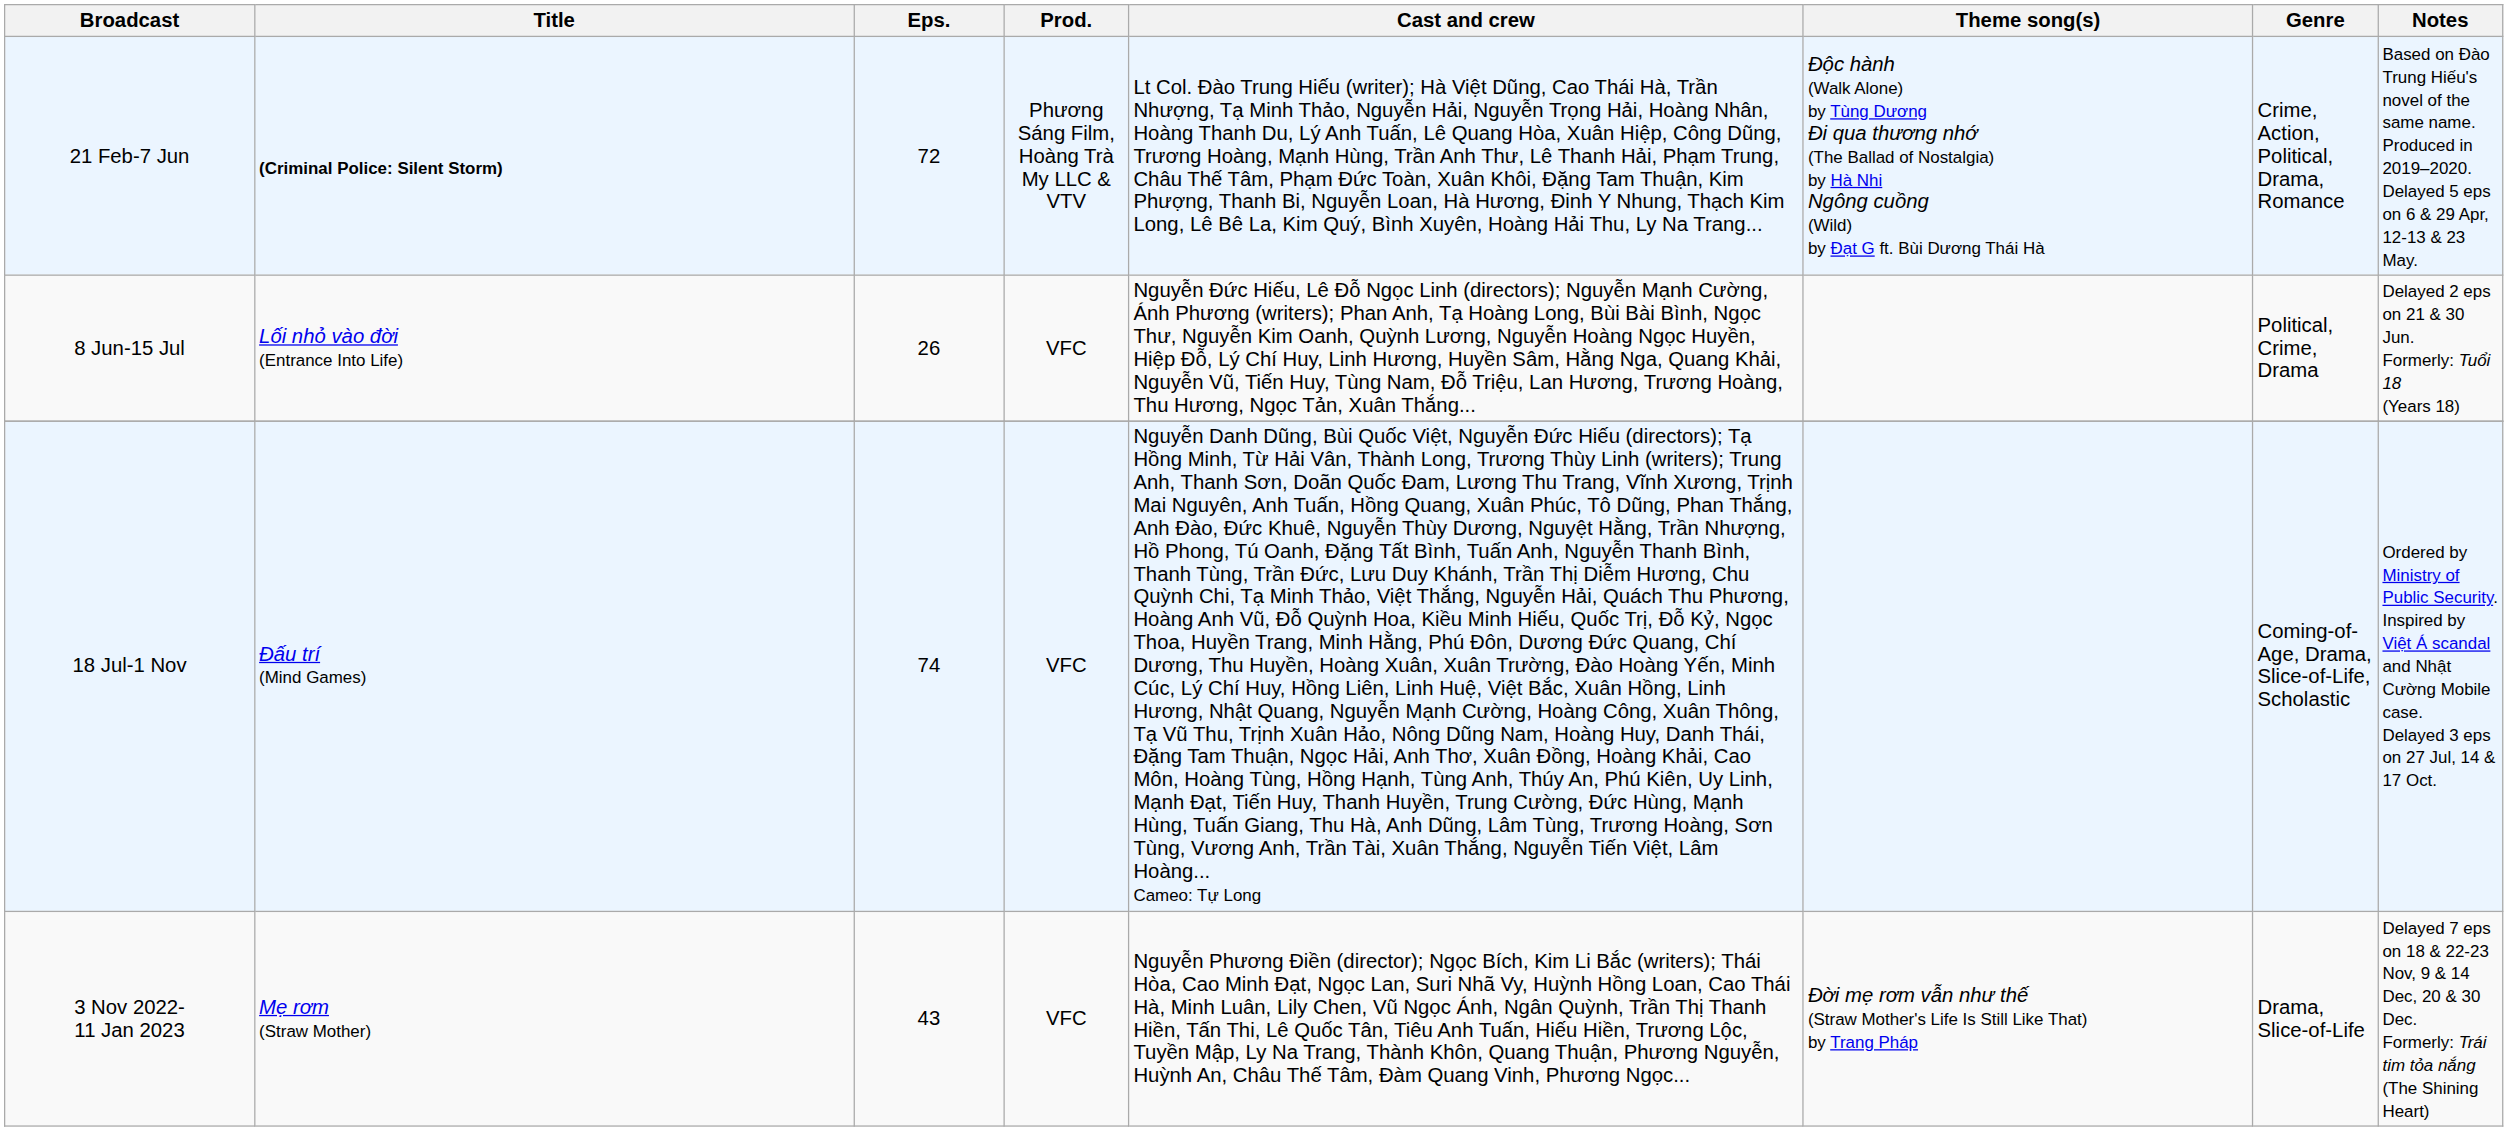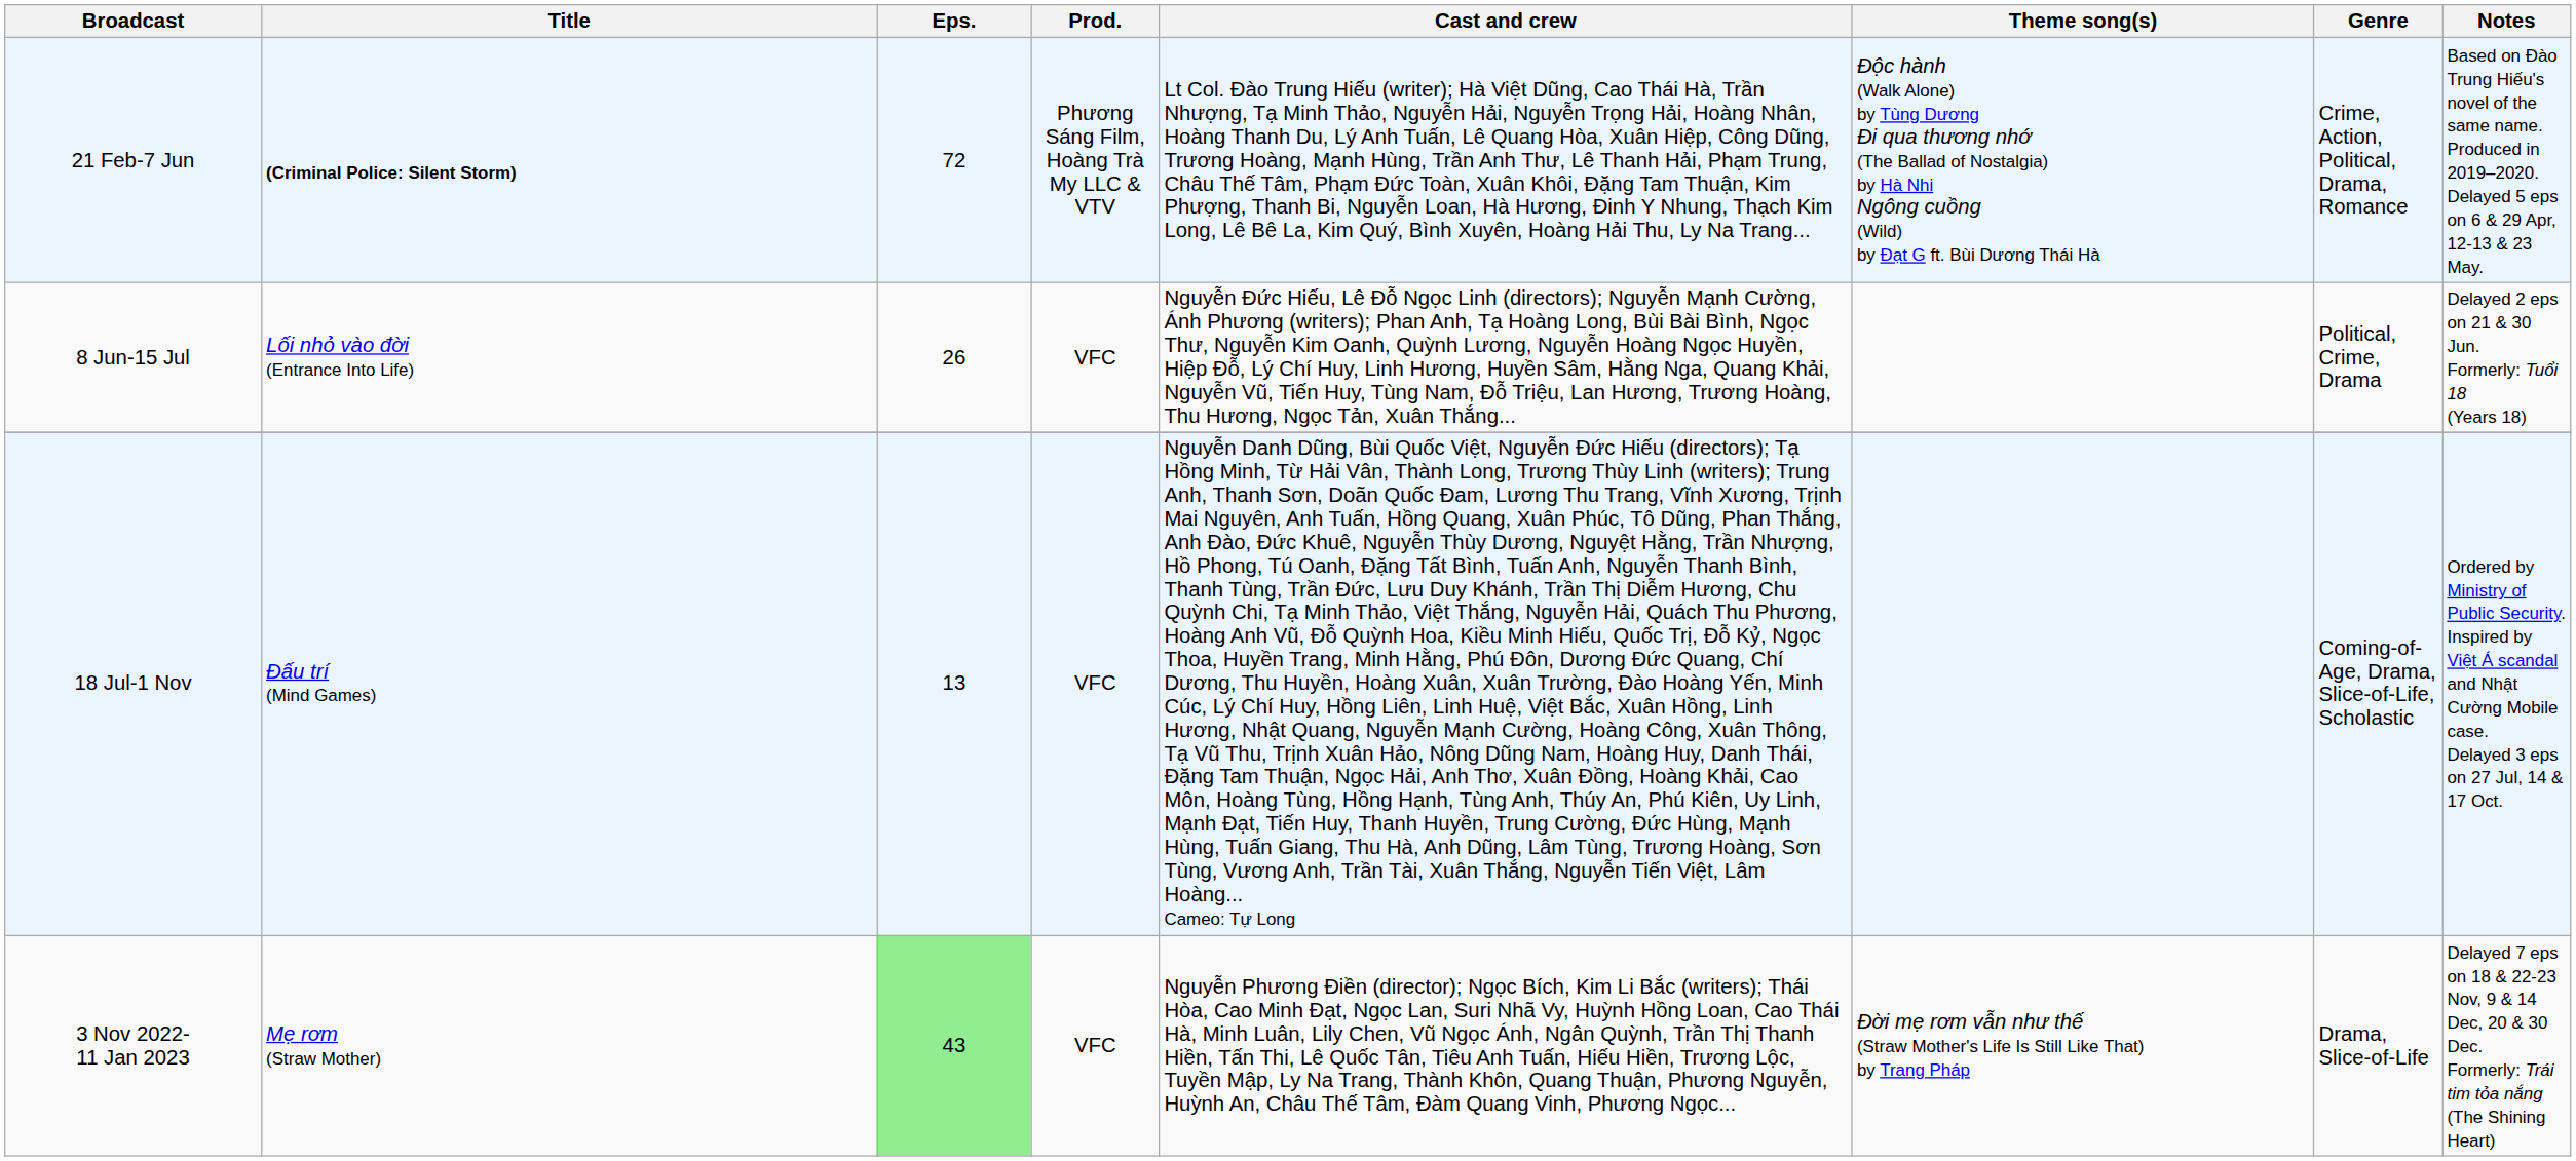 <table class="wikitable sortable">
 <tr>
 <th style="width:10%;">Broadcast</th>
 <th style="width:24%;">Title</th>
 <th style="width:6%;">Eps.</th>
 <th style="width:5%;">Prod.</th>
 <th style="width:27%;">Cast and crew</th>
 <th style="width:18%;">Theme song(s)</th>
 <th style="width:5%;">Genre</th>
 <th style="width:5%;">Notes</th>
 </tr>
 <tr ---- bgcolor="#ebf5ff">
 <td style="text-align:center;">21 Feb-7 Jun<br></td>
 <td><strong><em></em> <br><small>(Criminal Police: Silent Storm)</small></strong></td>
 <td style="text-align:center;">72</td>
 <td style="text-align:center;">Phương Sáng Film, Hoàng Trà My LLC & VTV</td>
 <td> Lt Col. Đào Trung Hiếu (writer); Hà Việt Dũng, Cao Thái Hà, Trần Nhượng, Tạ Minh Thảo, Nguyễn Hải, Nguyễn Trọng Hải, Hoàng Nhân, Hoàng Thanh Du, Lý Anh Tuấn, Lê Quang Hòa, Xuân Hiệp, Công Dũng, Trương Hoàng, Mạnh Hùng, Trần Anh Thư, Lê Thanh Hải, Phạm Trung, Châu Thế Tâm, Phạm Đức Toàn, Xuân Khôi, Đặng Tam Thuận, Kim Phượng, Thanh Bi, Nguyễn Loan, Hà Hương, Đinh Y Nhung, Thạch Kim Long, Lê Bê La, Kim Quý, Bình Xuyên, Hoàng Hải Thu, Ly Na Trang...</td>
 <td><em>Độc hành</em> <br><small>(Walk Alone)<br>by <a href='#'>Tùng Dương</a></small><br><em>Đi qua thương nhớ</em><br><small>(The Ballad of Nostalgia)<br>by <a href='#'>Hà Nhi</a></small><br><em>Ngông cuồng</em> <br><small>(Wild)<br>by <a href='#'>Đạt G</a> ft. Bùi Dương Thái Hà</small></td>
 <td>Crime, Action, Political, Drama, Romance</td>
 <td><small>Based on Đào Trung Hiếu's novel of the same name.</small><br><small>Produced in 2019–2020.</small><br><small>Delayed 5 eps on 6 & 29 Apr, 12-13 & 23 May.</small></td>
 </tr>
 <tr>
 <td style="text-align:center;">8 Jun-15 Jul<br></td>
 <td><em><a href='#'>Lối nhỏ vào đời</a></em><br><small>(Entrance Into Life)</small></td>
 <td style="text-align:center;">26</td>
 <td style="text-align:center;">VFC</td>
 <td>Nguyễn Đức Hiếu, Lê Đỗ Ngọc Linh (directors); Nguyễn Mạnh Cường, Ánh Phương (writers); Phan Anh, Tạ Hoàng Long, Bùi Bài Bình, Ngọc Thư, Nguyễn Kim Oanh, Quỳnh Lương, Nguyễn Hoàng Ngọc Huyền, Hiệp Đỗ, Lý Chí Huy, Linh Hương, Huyền Sâm, Hằng Nga, Quang Khải, Nguyễn Vũ, Tiến Huy, Tùng Nam, Đỗ Triệu, Lan Hương, Trương Hoàng, Thu Hương, Ngọc Tản, Xuân Thắng...</td>
 <td></td>
 <td>Political, Crime, Drama</td>
 <td><small>Delayed 2 eps on 21 & 30 Jun.</small><br><small>Formerly: <em>Tuổi 18</em><br>(Years 18)</small></td>
 </tr>
 <tr>
 </tr>
 <tr ---- bgcolor="#ebf5ff">
 <td style="text-align:center;">18 Jul-1 Nov<br></td>
 <td><em><a href='#'>Đấu trí</a></em><br><small>(Mind Games)</small></td>
-<td style="text-align:center;">74</td>
+<td style="text-align:center;">13</td>
 <td style="text-align:center;">VFC</td>
 <td>Nguyễn Danh Dũng, Bùi Quốc Việt, Nguyễn Đức Hiếu (directors); Tạ Hồng Minh, Từ Hải Vân, Thành Long, Trương Thùy Linh (writers); Trung Anh, Thanh Sơn, Doãn Quốc Đam, Lương Thu Trang, Vĩnh Xương, Trịnh Mai Nguyên, Anh Tuấn, Hồng Quang, Xuân Phúc, Tô Dũng, Phan Thắng, Anh Đào, Đức Khuê, Nguyễn Thùy Dương, Nguyệt Hằng, Trần Nhượng, Hồ Phong, Tú Oanh, Đặng Tất Bình, Tuấn Anh, Nguyễn Thanh Bình, Thanh Tùng, Trần Đức, Lưu Duy Khánh, Trần Thị Diễm Hương, Chu Quỳnh Chi, Tạ Minh Thảo, Việt Thắng, Nguyễn Hải, Quách Thu Phương, Hoàng Anh Vũ, Đỗ Quỳnh Hoa, Kiều Minh Hiếu, Quốc Trị, Đỗ Kỷ, Ngọc Thoa, Huyền Trang, Minh Hằng, Phú Đôn, Dương Đức Quang, Chí Dương, Thu Huyền, Hoàng Xuân, Xuân Trường, Đào Hoàng Yến, Minh Cúc, Lý Chí Huy, Hồng Liên, Linh Huệ, Việt Bắc, Xuân Hồng, Linh Hương, Nhật Quang, Nguyễn Mạnh Cường, Hoàng Công, Xuân Thông, Tạ Vũ Thu, Trịnh Xuân Hảo, Nông Dũng Nam, Hoàng Huy, Danh Thái, Đặng Tam Thuận, Ngọc Hải, Anh Thơ, Xuân Đồng, Hoàng Khải, Cao Môn, Hoàng Tùng, Hồng Hạnh, Tùng Anh, Thúy An, Phú Kiên, Uy Linh, Mạnh Đạt, Tiến Huy, Thanh Huyền, Trung Cường, Đức Hùng, Mạnh Hùng, Tuấn Giang, Thu Hà, Anh Dũng, Lâm Tùng, Trương Hoàng, Sơn Tùng, Vương Anh, Trần Tài, Xuân Thắng, Nguyễn Tiến Việt, Lâm Hoàng...<br><small>Cameo: Tự Long</small></td>
 <td></td>
 <td>Coming-of-Age, Drama, Slice-of-Life, Scholastic</td>
 <td><small>Ordered by <a href='#'>Ministry of Public Security</a>. Inspired by <a href='#'>Việt Á scandal</a> and Nhật Cường Mobile case.</small><br><small>Delayed 3 eps on 27 Jul, 14 & 17 Oct.</small></td>
 </tr>
 <tr>
 <td style="text-align:center;">3 Nov 2022-<br>11 Jan 2023<br></td>
 <td><em><a href='#'>Mẹ rơm</a></em><br><small>(Straw Mother)</small></td>
-<td style="text-align:center;">43</td>
+<td style="background: lightgreen; text-align:center;">43</td>
 <td style="text-align:center;">VFC</td>
 <td>Nguyễn Phương Điền (director); Ngọc Bích, Kim Li Bắc (writers); Thái Hòa, Cao Minh Đạt, Ngọc Lan, Suri Nhã Vy, Huỳnh Hồng Loan, Cao Thái Hà, Minh Luân, Lily Chen, Vũ Ngọc Ánh, Ngân Quỳnh, Trần Thị Thanh Hiền, Tấn Thi, Lê Quốc Tân, Tiêu Anh Tuấn, Hiếu Hiền, Trương Lộc, Tuyền Mập, Ly Na Trang, Thành Khôn, Quang Thuận, Phương Nguyễn, Huỳnh An, Châu Thế Tâm, Đàm Quang Vinh, Phương Ngọc...</td>
 <td><em>Đời mẹ rơm vẫn như thế</em><small><br>(Straw Mother's Life Is Still Like That)<br>by <a href='#'>Trang Pháp</a></small></td>
 <td>Drama, Slice-of-Life</td>
 <td><small>Delayed 7 eps on 18 & 22-23 Nov, 9 & 14 Dec, 20 & 30 Dec.</small><br><small>Formerly: <em>Trái tim tỏa nắng</em><br>(The Shining Heart)</small></td>
 </tr>
 </table>
